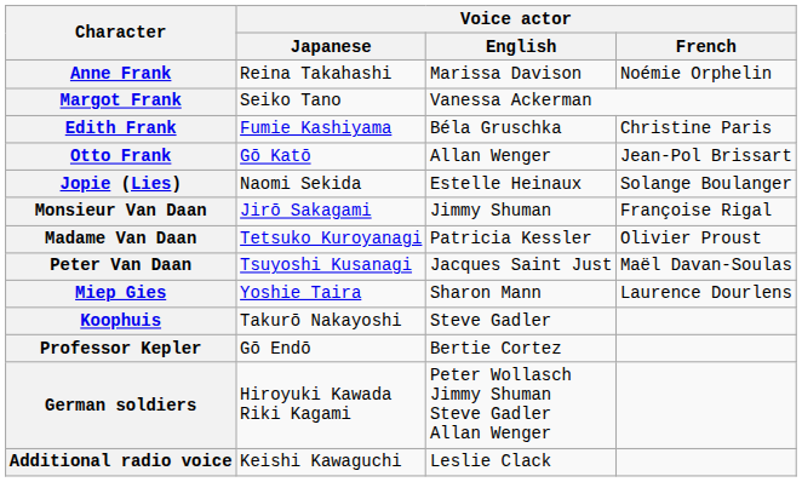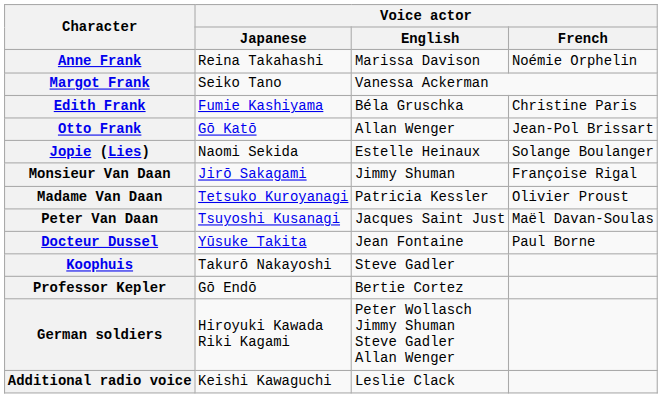 <table class="wikitable plainrowheaders">
 <tr>
 <th rowspan="2">Character</th>
 <th colspan="3">Voice actor</th>
 </tr>
 <tr>
 <th>Japanese</th>
 <th>English</th>
 <th>French</th>
 </tr>
 <tr>
 <th scope="row"><a href='#'>Anne Frank</a></th>
 <td>Reina Takahashi</td>
 <td>Marissa Davison</td>
 <td>Noémie Orphelin</td>
 </tr>
 <tr>
 <th scope="row"><a href='#'>Margot Frank</a></th>
 <td>Seiko Tano</td>
 <td colspan="2">Vanessa Ackerman</td>
 </tr>
 <tr>
 <th scope="row"><a href='#'>Edith Frank</a></th>
 <td><a href='#'>Fumie Kashiyama</a></td>
 <td>Béla Gruschka</td>
 <td>Christine Paris</td>
 </tr>
 <tr>
 <th scope="row"><a href='#'>Otto Frank</a></th>
 <td><a href='#'>Gō Katō</a></td>
 <td>Allan Wenger</td>
 <td>Jean-Pol Brissart</td>
 </tr>
 <tr>
 <th scope="row"><a href='#'>Jopie</a> (<a href='#'>Lies</a>)</th>
 <td>Naomi Sekida</td>
 <td>Estelle Heinaux</td>
 <td>Solange Boulanger</td>
 </tr>
 <tr>
 <th scope="row">Monsieur Van Daan</th>
 <td><a href='#'>Jirō Sakagami</a></td>
 <td>Jimmy Shuman</td>
 <td>Françoise Rigal</td>
 </tr>
 <tr>
 <th scope="row">Madame Van Daan</th>
 <td><a href='#'>Tetsuko Kuroyanagi</a></td>
 <td>Patricia Kessler</td>
 <td>Olivier Proust</td>
 </tr>
 <tr>
 <th scope="row">Peter Van Daan</th>
 <td><a href='#'>Tsuyoshi Kusanagi</a></td>
 <td>Jacques Saint Just</td>
 <td>Maël Davan-Soulas</td>
 </tr>
 <tr>
-<th scope="row"><a href='#'>Miep Gies</a></th>
-<td><a href='#'>Yoshie Taira</a></td>
-<td>Sharon Mann</td>
-<td>Laurence Dourlens</td>
+<th scope="row"><a href='#'>Docteur Dussel</a></th>
+<td><a href='#'>Yūsuke Takita</a></td>
+<td>Jean Fontaine</td>
+<td>Paul Borne</td>
 </tr>
 <tr>
 <th scope="row"><a href='#'>Koophuis</a></th>
 <td>Takurō Nakayoshi</td>
 <td>Steve Gadler</td>
 <td></td>
 </tr>
 <tr>
 <th scope="row">Professor Kepler</th>
 <td>Gō Endō</td>
 <td>Bertie Cortez</td>
 <td></td>
 </tr>
 <tr>
 <th scope="row">German soldiers</th>
 <td>Hiroyuki Kawada<br>Riki Kagami</td>
 <td>Peter Wollasch<br>Jimmy Shuman<br>Steve Gadler<br>Allan Wenger</td>
 <td></td>
 </tr>
 <tr>
 <th scope="row">Additional radio voice</th>
 <td>Keishi Kawaguchi</td>
 <td>Leslie Clack</td>
 <td></td>
 </tr>
 </table>
